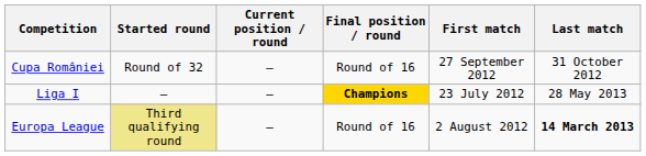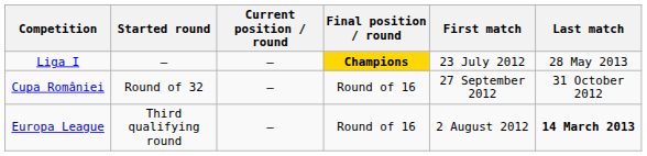 <table class="wikitable">
 <tr>
 <th style="width:110px;">Competition</th>
 <th style="width:110px;">Started round</th>
 <th style="width:110px;">Current position / round</th>
 <th style="width:110px;">Final position / round</th>
 <th style="width:110px;">First match</th>
 <th style="width:110px;">Last match</th>
 </tr>
 <tr align=center>
+<td><a href='#'>Liga I</a></td>
+<td>—</td>
+<td>—</td>
+<td bgcolor=gold><strong>Champions</strong></td>
+<td>23 July 2012</td>
+<td>28 May 2013</td>
+</tr>
+<tr align=center>
 <td><a href='#'>Cupa României</a></td>
 <td>Round of 32</td>
 <td>—</td>
 <td>Round of 16</td>
 <td>27 September 2012</td>
 <td>31 October 2012</td>
 </tr>
 <tr align=center>
-<td><a href='#'>Liga I</a></td>
-<td>—</td>
-<td>—</td>
-<td bgcolor=gold><strong>Champions</strong></td>
-<td>23 July 2012</td>
-<td>28 May 2013</td>
-</tr>
-<tr align=center>
 <td><a href='#'>Europa League</a></td>
-<td style="background: khaki;">Third qualifying round</td>
+<td>Third qualifying round</td>
 <td>—</td>
 <td>Round of 16</td>
 <td>2 August 2012</td>
 <td><strong>14 March 2013</strong></td>
 </tr>
 </table>
